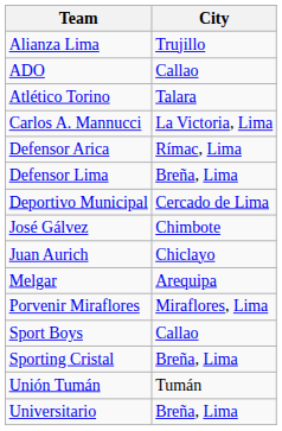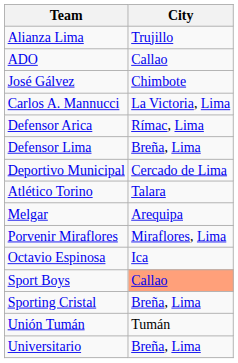 <table class="wikitable sortable">
 <tr>
 <th>Team</th>
 <th>City</th>
 </tr>
 <tr>
 <td><a href='#'>Alianza Lima</a></td>
 <td><a href='#'>Trujillo</a></td>
 </tr>
 <tr>
 <td><a href='#'>ADO</a></td>
 <td><a href='#'>Callao</a></td>
 </tr>
 <tr>
-<td><a href='#'>Atlético Torino</a></td>
-<td><a href='#'>Talara</a></td>
+<td><a href='#'>José Gálvez</a></td>
+<td><a href='#'>Chimbote</a></td>
 </tr>
 <tr>
 <td><a href='#'>Carlos A. Mannucci</a></td>
 <td><a href='#'>La Victoria</a>, <a href='#'>Lima</a></td>
 </tr>
 <tr>
 <td><a href='#'>Defensor Arica</a></td>
 <td><a href='#'>Rímac</a>, <a href='#'>Lima</a></td>
 </tr>
 <tr>
 <td><a href='#'>Defensor Lima</a></td>
 <td><a href='#'>Breña</a>, <a href='#'>Lima</a></td>
 </tr>
 <tr>
 <td><a href='#'>Deportivo Municipal</a></td>
 <td><a href='#'>Cercado de Lima</a></td>
 </tr>
 <tr>
-<td><a href='#'>José Gálvez</a></td>
-<td><a href='#'>Chimbote</a></td>
-</tr>
-<tr>
-<td><a href='#'>Juan Aurich</a></td>
-<td><a href='#'>Chiclayo</a></td>
+<td><a href='#'>Atlético Torino</a></td>
+<td><a href='#'>Talara</a></td>
 </tr>
 <tr>
 <td><a href='#'>Melgar</a></td>
 <td><a href='#'>Arequipa</a></td>
 </tr>
 <tr>
 <td><a href='#'>Porvenir Miraflores</a></td>
 <td><a href='#'>Miraflores</a>, <a href='#'>Lima</a></td>
 </tr>
 <tr>
+<td><a href='#'>Octavio Espinosa</a></td>
+<td><a href='#'>Ica</a></td>
+</tr>
+<tr>
 <td><a href='#'>Sport Boys</a></td>
-<td><a href='#'>Callao</a></td>
+<td style="background: lightsalmon;"><a href='#'>Callao</a></td>
 </tr>
 <tr>
 <td><a href='#'>Sporting Cristal</a></td>
 <td><a href='#'>Breña</a>, <a href='#'>Lima</a></td>
 </tr>
 <tr>
 <td><a href='#'>Unión Tumán</a></td>
 <td>Tumán</td>
 </tr>
 <tr>
 <td><a href='#'>Universitario</a></td>
 <td><a href='#'>Breña</a>, <a href='#'>Lima</a></td>
 </tr>
 </table>
